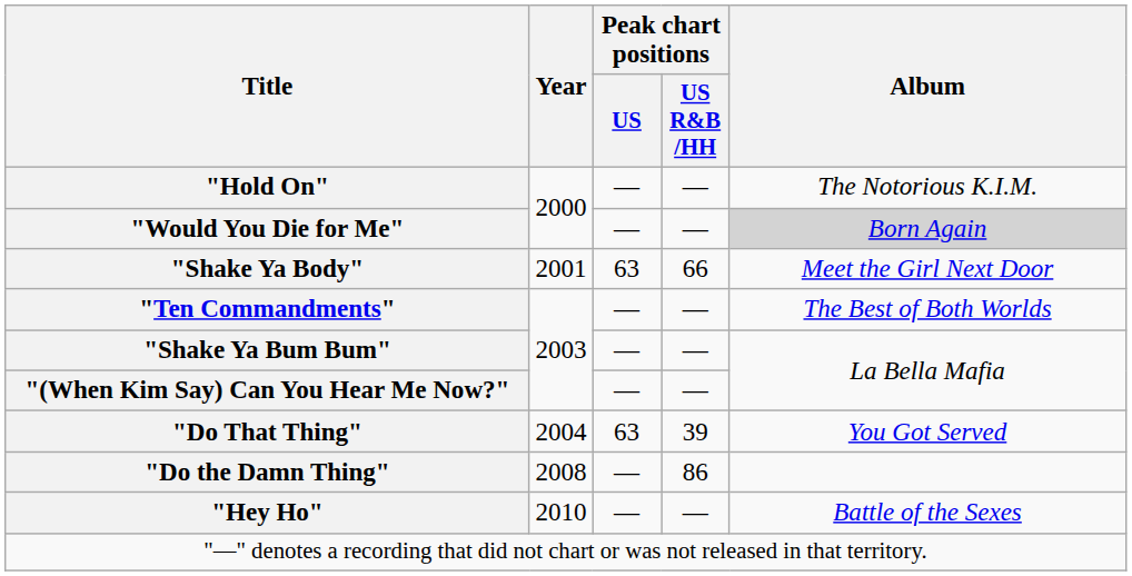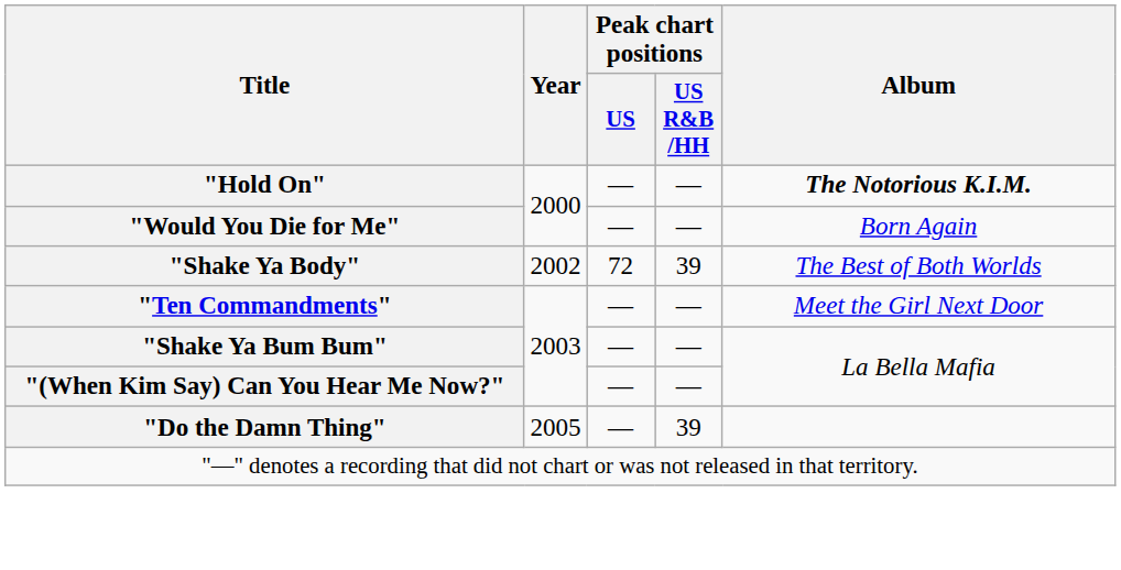 <table class="wikitable plainrowheaders" style="text-align:center;">
 <tr>
 <th scope="col" rowspan="2" style="width:20em;">Title</th>
 <th scope="col" rowspan="2" style="width:1em;">Year</th>
 <th scope="col" colspan="2">Peak chart<br>positions</th>
 <th scope="col" rowspan="2" style="width:15em;">Album</th>
 </tr>
 <tr>
 <th scope="col" style="width:2.5em;font-size:90%;"><a href='#'>US</a><br></th>
 <th scope="col" style="width:2.5em;font-size:90%;"><a href='#'>US<br>R&B<br>/HH</a><br></th>
 </tr>
 <tr>
 <th scope="row">"Hold On" <br></th>
 <td rowspan="2">2000</td>
 <td>—</td>
 <td>—</td>
-<td><em>The Notorious K.I.M.</em></td>
+<td><strong><em>The Notorious K.I.M.</em></strong></td>
 </tr>
 <tr>
 <th scope="row">"Would You Die for Me" <br></th>
 <td>—</td>
 <td>—</td>
-<td style="background: lightgrey;"><em><a href='#'>Born Again</a></em></td>
+<td><em><a href='#'>Born Again</a></em></td>
 </tr>
 <tr>
 <th scope="row">"Shake Ya Body" <br></th>
-<td>2001</td>
-<td>63</td>
-<td>66</td>
-<td><em><a href='#'>Meet the Girl Next Door</a></em></td>
+<td>2002</td>
+<td>72</td>
+<td>39</td>
+<td><em><a href='#'>The Best of Both Worlds</a></em></td>
 </tr>
 <tr>
 <th scope="row">"<a href='#'>Ten Commandments</a>"<br></th>
 <td rowspan="3">2003</td>
 <td>—</td>
 <td>—</td>
-<td><em><a href='#'>The Best of Both Worlds</a></em></td>
+<td><em><a href='#'>Meet the Girl Next Door</a></em></td>
 </tr>
 <tr>
 <th scope="row">"Shake Ya Bum Bum" <br></th>
 <td>—</td>
 <td>—</td>
 <td rowspan="2"><em>La Bella Mafia</em></td>
 </tr>
 <tr>
 <th scope="row">"(When Kim Say) Can You Hear Me Now?" <br></th>
 <td>—</td>
 <td>—</td>
 </tr>
 <tr>
-<th scope="row">"Do That Thing" <br></th>
-<td>2004</td>
-<td>63</td>
+<th scope="row">"Do the Damn Thing" <br></th>
+<td>2005</td>
+<td>—</td>
 <td>39</td>
-<td><em><a href='#'>You Got Served</a></em></td>
-</tr>
-<tr>
-<th scope="row">"Do the Damn Thing" <br></th>
-<td>2008</td>
-<td>—</td>
-<td>86</td>
 <td></td>
-</tr>
-<tr>
-<th scope="row">"Hey Ho" <br></th>
-<td>2010</td>
-<td>—</td>
-<td>—</td>
-<td><em><a href='#'>Battle of the Sexes</a></em></td>
 </tr>
 <tr>
 <td colspan="5" style="font-size:90%">"—" denotes a recording that did not chart or was not released in that territory.</td>
 </tr>
 </table>
